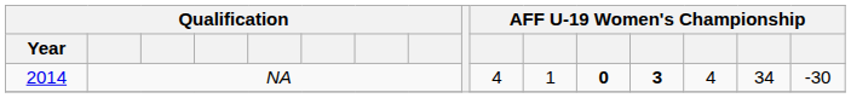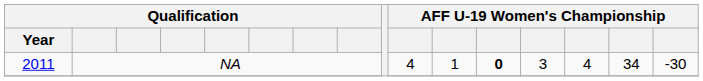 <table class="wikitable" style="text-align: center;">
 <tr>
 <th colspan=8>Qualification</th>
 <th style="width:1%;" rowspan="22"></th>
 <th colspan=7>AFF U-19 Women's Championship</th>
 </tr>
 <tr>
 <th width=50>Year</th>
 <th width=30></th>
 <th width=30></th>
 <th width=30></th>
 <th width=30></th>
 <th width=30></th>
 <th width=30></th>
 <th width=30></th>
 <th width=30></th>
 <th width=30></th>
 <th width=30></th>
 <th width=30></th>
 <th width=30></th>
 <th width=30></th>
 <th width=30></th>
 </tr>
 <tr>
-<td> <a href='#'>2014</a></td>
+<td> <a href='#'>2011</a></td>
 <td colspan=8><em>NA</em></td>
 <td>4</td>
 <td>1</td>
 <td><strong>0</strong></td>
-<td><strong>3</strong></td>
+<td>3</td>
 <td>4</td>
 <td>34</td>
 <td>-30</td>
 </tr>
 <tr>
 </tr>
 </table>
